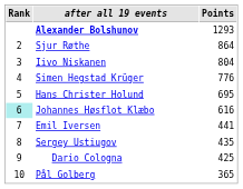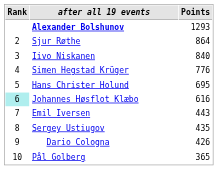 <table cellspacing="1" cellpadding="3" style="border:1px solid #AAAAAA;font-size:86%">
 <tr style="background-color: #E4E4E4;">
 <th style="border-bottom:1px solid #AAAAAA" width=10>Rank</th>
 <th style="border-bottom:1px solid #AAAAAA" width=200><em>after all 19 events</em></th>
 <th style="border-bottom:1px solid #AAAAAA" width=20 align=right>Points</th>
 </tr>
 <tr>
 <td align=center><strong><span>  </span></strong></td>
 <td> <strong><a href='#'>Alexander Bolshunov</a></strong></td>
 <td align=right>1293</td>
 </tr>
 <tr>
 <td align=center>2</td>
 <td> <a href='#'>Sjur Røthe</a></td>
 <td align=right>864</td>
 </tr>
 <tr>
 <td align=center>3</td>
 <td> <a href='#'>Iivo Niskanen</a></td>
-<td align=right>804</td>
+<td align=right>840</td>
 </tr>
 <tr>
 <td align=center>4</td>
 <td> <a href='#'>Simen Hegstad Krüger</a></td>
 <td align=right>776</td>
 </tr>
 <tr>
 <td align=center>5</td>
 <td> <a href='#'>Hans Christer Holund</a></td>
 <td align=right>695</td>
 </tr>
 <tr>
 <td align=center style="background: paleturquoise;">6</td>
 <td> <a href='#'>Johannes Høsflot Klæbo</a></td>
 <td align=right>616</td>
 </tr>
 <tr>
 <td align=center>7</td>
 <td> <a href='#'>Emil Iversen</a></td>
-<td align=right>441</td>
+<td align=right>443</td>
 </tr>
 <tr>
 <td align=center>8</td>
 <td> <a href='#'>Sergey Ustiugov</a></td>
 <td align=right>435</td>
 </tr>
 <tr>
 <td align=center>9</td>
 <td>   <a href='#'>Dario Cologna</a></td>
-<td align=right>425</td>
+<td align=right>426</td>
 </tr>
 <tr>
 <td align=center>10</td>
 <td> <a href='#'>Pål Golberg</a></td>
 <td align=right>365</td>
 </tr>
 </table>
